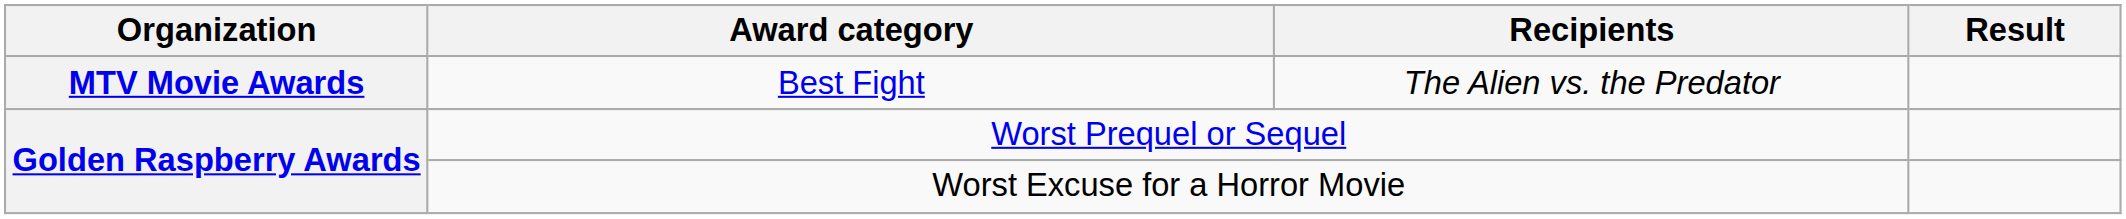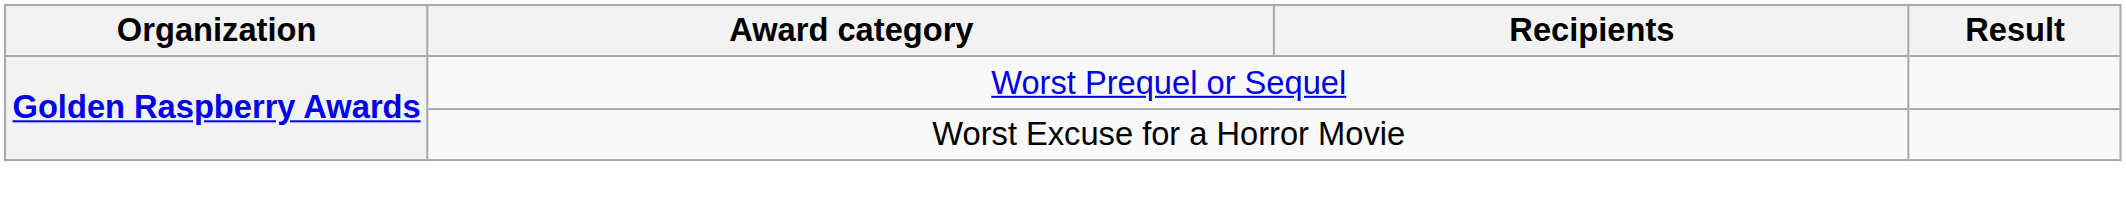 <table class="wikitable plainrowheaders" style="text-align:center">
 <tr>
 <th style="width:20%;">Organization</th>
 <th style="width:40%;">Award category</th>
 <th style="width:30%;">Recipients</th>
 <th style="width:10%;">Result</th>
-</tr>
-<tr>
-<th scope="row"><a href='#'>MTV Movie Awards</a></th>
-<td><a href='#'>Best Fight</a></td>
-<td><em>The Alien vs. the Predator</em></td>
-<td></td>
 </tr>
 <tr>
 <th scope="row" rowspan=2><a href='#'>Golden Raspberry Awards</a></th>
 <td colspan=2><a href='#'>Worst Prequel or Sequel</a></td>
 <td></td>
 </tr>
 <tr>
 <td colspan=2>Worst Excuse for a Horror Movie</td>
 <td></td>
 </tr>
 </table>
